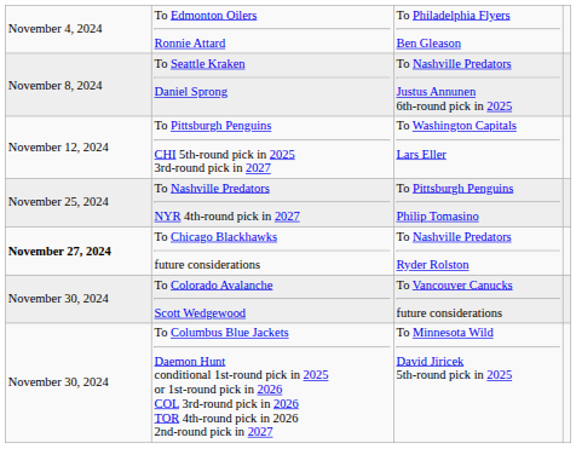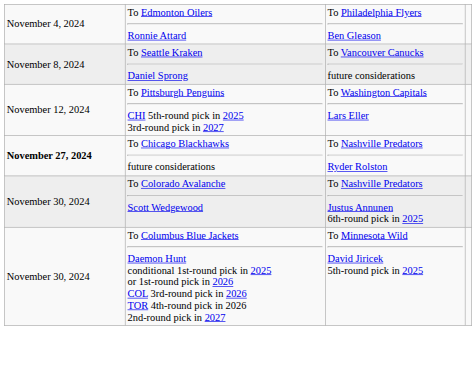 <table cellspacing=0 class="wikitable" style="border:1px solid #999999; width:720px;">
 <tr>
 <td>November 4, 2024</td>
 <td valign="top">To <a href='#'>Edmonton Oilers</a><hr><a href='#'>Ronnie Attard</a></td>
 <td valign="top">To <a href='#'>Philadelphia Flyers</a><hr><a href='#'>Ben Gleason</a></td>
 <td></td>
 </tr>
 <tr bgcolor="eeeeee">
 <td>November 8, 2024</td>
 <td valign="top">To <a href='#'>Seattle Kraken</a><hr><a href='#'>Daniel Sprong</a></td>
-<td valign="top">To <a href='#'>Nashville Predators</a><hr><a href='#'>Justus Annunen</a><br>6th-round pick in <a href='#'>2025</a></td>
+<td valign="top">To <a href='#'>Vancouver Canucks</a><hr><span>future considerations</span></td>
 <td></td>
 </tr>
 <tr>
 <td>November 12, 2024</td>
 <td valign="top">To <a href='#'>Pittsburgh Penguins</a><hr><a href='#'>CHI</a> 5th-round pick in <a href='#'>2025</a><br>3rd-round pick in <a href='#'>2027</a></td>
 <td valign="top">To <a href='#'>Washington Capitals</a><hr><a href='#'>Lars Eller</a></td>
-<td></td>
-</tr>
-<tr bgcolor="eeeeee">
-<td>November 25, 2024</td>
-<td valign="top">To <a href='#'>Nashville Predators</a><hr><a href='#'>NYR</a> 4th-round pick in <a href='#'>2027</a></td>
-<td valign="top">To <a href='#'>Pittsburgh Penguins</a><hr><a href='#'>Philip Tomasino</a></td>
 <td></td>
 </tr>
 <tr>
 <td><strong>November 27, 2024</strong></td>
 <td valign="top">To <a href='#'>Chicago Blackhawks</a><hr><span>future considerations</span></td>
 <td valign="top">To <a href='#'>Nashville Predators</a><hr><a href='#'>Ryder Rolston</a></td>
 <td></td>
 </tr>
 <tr bgcolor="eeeeee">
 <td>November 30, 2024</td>
 <td valign="top">To <a href='#'>Colorado Avalanche</a><hr><a href='#'>Scott Wedgewood</a></td>
-<td valign="top">To <a href='#'>Vancouver Canucks</a><hr><span>future considerations</span></td>
+<td valign="top">To <a href='#'>Nashville Predators</a><hr><a href='#'>Justus Annunen</a><br>6th-round pick in <a href='#'>2025</a></td>
 <td></td>
 </tr>
 <tr>
 <td>November 30, 2024</td>
 <td valign="top">To <a href='#'>Columbus Blue Jackets</a><hr><a href='#'>Daemon Hunt</a><br><span>conditional</span> 1st-round pick in <a href='#'>2025</a><br>or 1st-round pick in <a href='#'>2026</a><br><a href='#'>COL</a> 3rd-round pick in <a href='#'>2026</a><br><a href='#'>TOR</a> 4th-round pick in 2026<br>2nd-round pick in <a href='#'>2027</a></td>
 <td valign="top">To <a href='#'>Minnesota Wild</a><hr><a href='#'>David Jiricek</a><br>5th-round pick in <a href='#'>2025</a></td>
 <td></td>
 </tr>
 </table>
